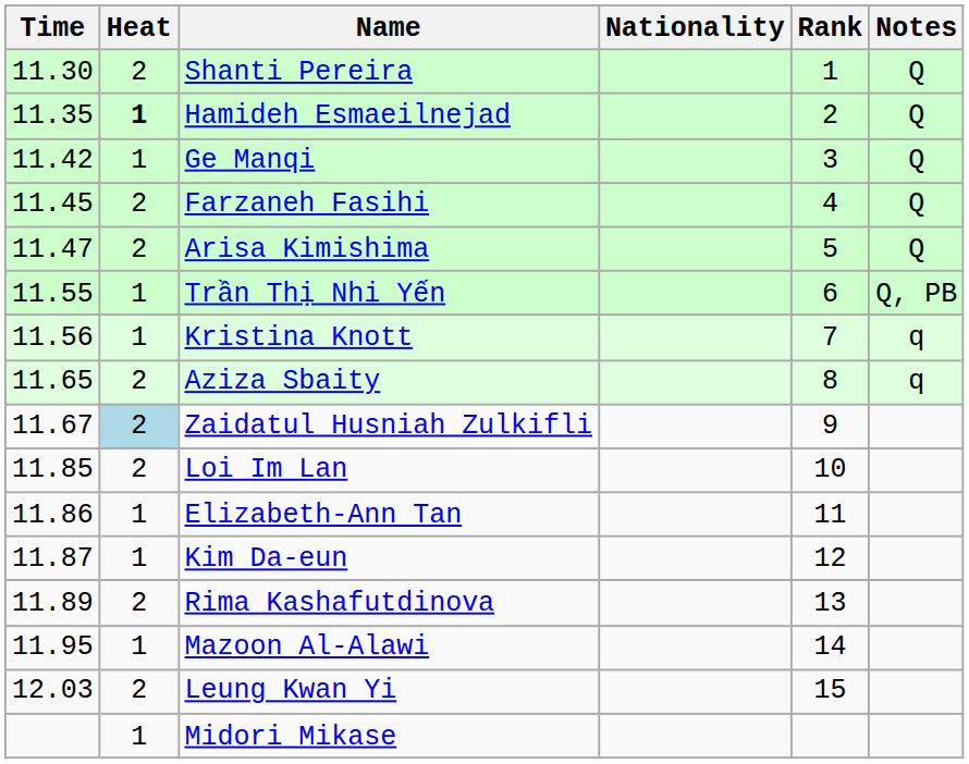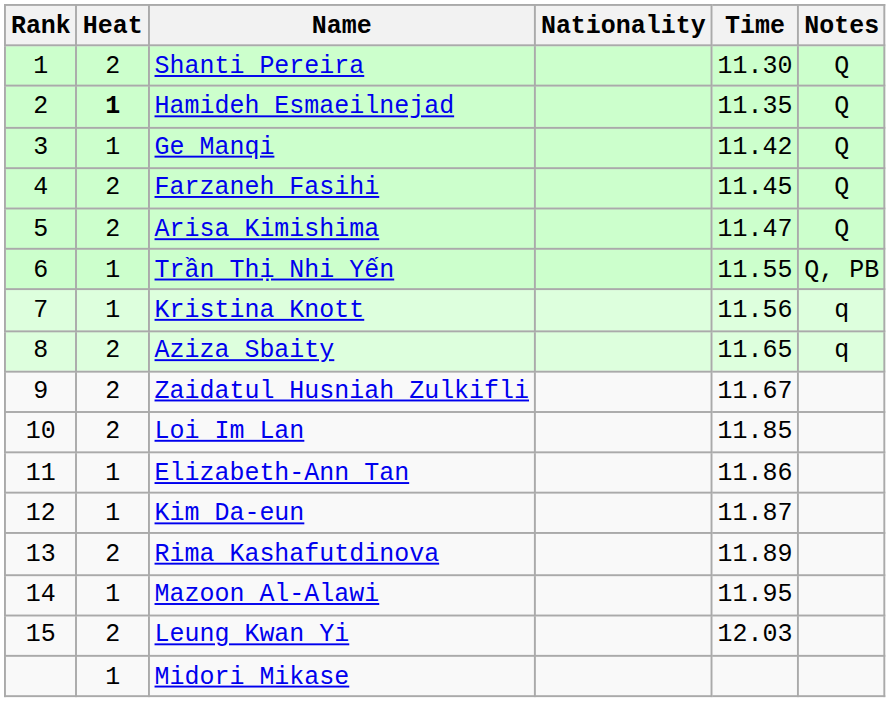 <table class="wikitable sortable" style="text-align:center">
 <tr>
-<th>Time</th>
+<th>Rank</th>
 <th>Heat</th>
 <th>Name</th>
 <th>Nationality</th>
-<th>Rank</th>
+<th>Time</th>
 <th>Notes</th>
 </tr>
 <tr bgcolor=ccffcc>
-<td>11.30</td>
+<td>1</td>
 <td>2</td>
 <td align=left><a href='#'>Shanti Pereira</a></td>
 <td align=left></td>
-<td>1</td>
+<td>11.30</td>
 <td>Q</td>
 </tr>
 <tr bgcolor=ccffcc>
-<td>11.35</td>
+<td>2</td>
 <td><strong>1</strong></td>
 <td align=left><a href='#'>Hamideh Esmaeilnejad</a></td>
 <td align=left></td>
-<td>2</td>
+<td>11.35</td>
 <td>Q</td>
 </tr>
 <tr bgcolor=ccffcc>
-<td>11.42</td>
+<td>3</td>
 <td>1</td>
 <td align=left><a href='#'>Ge Manqi</a></td>
 <td align=left></td>
-<td>3</td>
+<td>11.42</td>
 <td>Q</td>
 </tr>
 <tr bgcolor=ccffcc>
-<td>11.45</td>
+<td>4</td>
 <td>2</td>
 <td align=left><a href='#'>Farzaneh Fasihi</a></td>
 <td align=left></td>
-<td>4</td>
+<td>11.45</td>
 <td>Q</td>
 </tr>
 <tr bgcolor=ccffcc>
-<td>11.47</td>
+<td>5</td>
 <td>2</td>
 <td align=left><a href='#'>Arisa Kimishima</a></td>
 <td align=left></td>
-<td>5</td>
+<td>11.47</td>
 <td>Q</td>
 </tr>
 <tr bgcolor=ccffcc>
-<td>11.55</td>
+<td>6</td>
 <td>1</td>
 <td align=left><a href='#'>Trần Thị Nhi Yến</a></td>
 <td align=left></td>
-<td>6</td>
+<td>11.55</td>
 <td>Q, PB</td>
 </tr>
 <tr bgcolor=ddffdd>
-<td>11.56</td>
+<td>7</td>
 <td>1</td>
 <td align=left><a href='#'>Kristina Knott</a></td>
 <td align=left></td>
-<td>7</td>
+<td>11.56</td>
 <td>q</td>
 </tr>
 <tr bgcolor=ddffdd>
-<td>11.65</td>
+<td>8</td>
 <td>2</td>
 <td align=left><a href='#'>Aziza Sbaity</a></td>
 <td align=left></td>
-<td>8</td>
+<td>11.65</td>
 <td>q</td>
 </tr>
 <tr>
-<td>11.67</td>
-<td style="background: lightblue;">2</td>
+<td>9</td>
+<td>2</td>
 <td align=left><a href='#'>Zaidatul Husniah Zulkifli</a></td>
 <td align=left></td>
-<td>9</td>
+<td>11.67</td>
 <td></td>
 </tr>
 <tr>
-<td>11.85</td>
+<td>10</td>
 <td>2</td>
 <td align=left><a href='#'>Loi Im Lan</a></td>
 <td align=left></td>
-<td>10</td>
+<td>11.85</td>
 <td></td>
 </tr>
 <tr>
-<td>11.86</td>
+<td>11</td>
 <td>1</td>
 <td align=left><a href='#'>Elizabeth-Ann Tan</a></td>
 <td align=left></td>
-<td>11</td>
+<td>11.86</td>
 <td></td>
 </tr>
 <tr>
-<td>11.87</td>
+<td>12</td>
 <td>1</td>
 <td align=left><a href='#'>Kim Da-eun</a></td>
 <td align=left></td>
-<td>12</td>
+<td>11.87</td>
 <td></td>
 </tr>
 <tr>
-<td>11.89</td>
+<td>13</td>
 <td>2</td>
 <td align=left><a href='#'>Rima Kashafutdinova</a></td>
 <td align=left></td>
-<td>13</td>
+<td>11.89</td>
 <td></td>
 </tr>
 <tr>
-<td>11.95</td>
+<td>14</td>
 <td>1</td>
 <td align=left><a href='#'>Mazoon Al-Alawi</a></td>
 <td align=left></td>
-<td>14</td>
+<td>11.95</td>
 <td></td>
 </tr>
 <tr>
-<td>12.03</td>
+<td>15</td>
 <td>2</td>
 <td align=left><a href='#'>Leung Kwan Yi</a></td>
 <td align=left></td>
-<td>15</td>
+<td>12.03</td>
 <td></td>
 </tr>
 <tr>
 <td></td>
 <td>1</td>
 <td align=left><a href='#'>Midori Mikase</a></td>
 <td align=left></td>
 <td></td>
 <td></td>
 </tr>
 </table>
